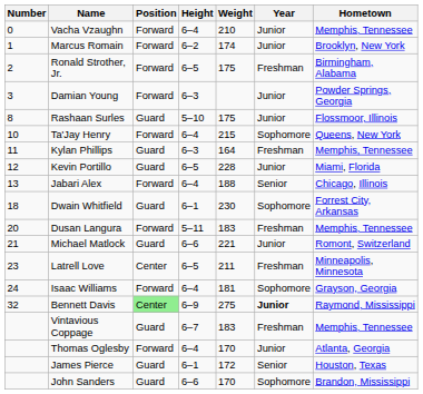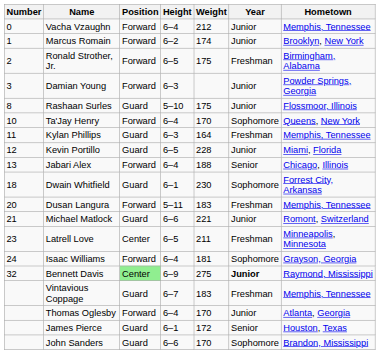 <table class="wikitable sortable" style="font-size: 95%;">
 <tr>
 <th>Number</th>
 <th>Name</th>
 <th>Position</th>
 <th>Height</th>
 <th>Weight</th>
 <th>Year</th>
 <th>Hometown</th>
 </tr>
 <tr>
 <td>0</td>
 <td>Vacha Vzaughn</td>
 <td>Forward</td>
 <td>6–4</td>
-<td>210</td>
+<td>212</td>
 <td>Junior</td>
 <td><a href='#'>Memphis, Tennessee</a></td>
 </tr>
 <tr>
 <td>1</td>
 <td>Marcus Romain</td>
 <td>Forward</td>
 <td>6–2</td>
 <td>174</td>
 <td>Junior</td>
 <td><a href='#'>Brooklyn</a>, <a href='#'>New York</a></td>
 </tr>
 <tr>
 <td>2</td>
 <td>Ronald Strother, Jr.</td>
 <td>Forward</td>
 <td>6–5</td>
 <td>175</td>
 <td>Freshman</td>
 <td><a href='#'>Birmingham, Alabama</a></td>
 </tr>
 <tr>
 <td>3</td>
 <td>Damian Young</td>
 <td>Forward</td>
 <td>6–3</td>
 <td></td>
 <td>Junior</td>
 <td><a href='#'>Powder Springs, Georgia</a></td>
 </tr>
 <tr>
 <td>8</td>
 <td>Rashaan Surles</td>
 <td>Guard</td>
 <td>5–10</td>
 <td>175</td>
 <td>Junior</td>
 <td><a href='#'>Flossmoor, Illinois</a></td>
 </tr>
 <tr>
 <td>10</td>
 <td>Ta'Jay Henry</td>
 <td>Forward</td>
 <td>6–4</td>
-<td>215</td>
+<td>170</td>
 <td>Sophomore</td>
 <td><a href='#'>Queens</a>, <a href='#'>New York</a></td>
 </tr>
 <tr>
 <td>11</td>
 <td>Kylan Phillips</td>
 <td>Guard</td>
 <td>6–3</td>
 <td>164</td>
 <td>Freshman</td>
 <td><a href='#'>Memphis, Tennessee</a></td>
 </tr>
 <tr>
 <td>12</td>
 <td>Kevin Portillo</td>
 <td>Guard</td>
 <td>6–5</td>
 <td>228</td>
 <td>Junior</td>
 <td><a href='#'>Miami</a>, <a href='#'>Florida</a></td>
 </tr>
 <tr>
 <td>13</td>
 <td>Jabari Alex</td>
 <td>Forward</td>
 <td>6–4</td>
 <td>188</td>
 <td>Senior</td>
 <td><a href='#'>Chicago</a>, <a href='#'>Illinois</a></td>
 </tr>
 <tr>
 <td>18</td>
 <td>Dwain Whitfield</td>
 <td>Guard</td>
 <td>6–1</td>
 <td>230</td>
 <td>Sophomore</td>
 <td><a href='#'>Forrest City, Arkansas</a></td>
 </tr>
 <tr>
 <td>20</td>
 <td>Dusan Langura</td>
 <td>Forward</td>
 <td>5–11</td>
 <td>183</td>
 <td>Freshman</td>
 <td><a href='#'>Memphis, Tennessee</a></td>
 </tr>
 <tr>
 <td>21</td>
 <td>Michael Matlock</td>
 <td>Guard</td>
 <td>6–6</td>
 <td>221</td>
 <td>Junior</td>
 <td><a href='#'>Romont</a>, <a href='#'>Switzerland</a></td>
 </tr>
 <tr>
 <td>23</td>
 <td>Latrell Love</td>
 <td>Center</td>
 <td>6–5</td>
 <td>211</td>
 <td>Freshman</td>
 <td><a href='#'>Minneapolis</a>, <a href='#'>Minnesota</a></td>
 </tr>
 <tr>
 <td>24</td>
 <td>Isaac Williams</td>
 <td>Forward</td>
 <td>6–4</td>
 <td>181</td>
 <td>Sophomore</td>
 <td><a href='#'>Grayson, Georgia</a></td>
 </tr>
 <tr>
 <td>32</td>
 <td>Bennett Davis</td>
 <td style="background: lightgreen;">Center</td>
 <td>6–9</td>
 <td>275</td>
 <td><strong>Junior</strong></td>
 <td><a href='#'>Raymond, Mississippi</a></td>
 </tr>
 <tr>
 <td></td>
 <td>Vintavious Coppage</td>
 <td>Guard</td>
 <td>6–7</td>
 <td>183</td>
 <td>Freshman</td>
 <td><a href='#'>Memphis, Tennessee</a></td>
 </tr>
 <tr>
 <td></td>
 <td>Thomas Oglesby</td>
 <td>Forward</td>
 <td>6–4</td>
 <td>170</td>
 <td>Junior</td>
 <td><a href='#'>Atlanta</a>, <a href='#'>Georgia</a></td>
 </tr>
 <tr>
 <td></td>
 <td>James Pierce</td>
 <td>Guard</td>
 <td>6–1</td>
 <td>172</td>
 <td>Senior</td>
 <td><a href='#'>Houston</a>, <a href='#'>Texas</a></td>
 </tr>
 <tr>
 <td></td>
 <td>John Sanders</td>
 <td>Guard</td>
 <td>6–6</td>
 <td>170</td>
 <td>Sophomore</td>
 <td><a href='#'>Brandon, Mississippi</a></td>
 </tr>
 </table>
